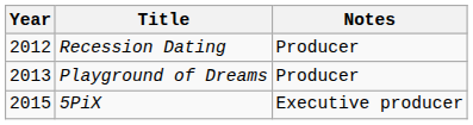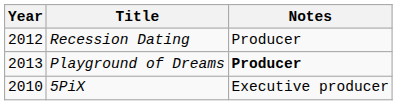 <table class="wikitable sortable plainrowheaders">
 <tr>
 <th scope="col">Year</th>
 <th scope="col">Title</th>
 <th scope="col" class="unsortable">Notes</th>
 </tr>
 <tr>
 <td>2012</td>
 <td><em>Recession Dating</em></td>
 <td>Producer</td>
 </tr>
 <tr>
 <td>2013</td>
 <td><em>Playground of Dreams</em></td>
-<td>Producer</td>
+<td><strong>Producer</strong></td>
 </tr>
 <tr>
-<td>2015</td>
+<td>2010</td>
 <td><em>5PiX</em></td>
 <td>Executive producer</td>
 </tr>
 </table>
